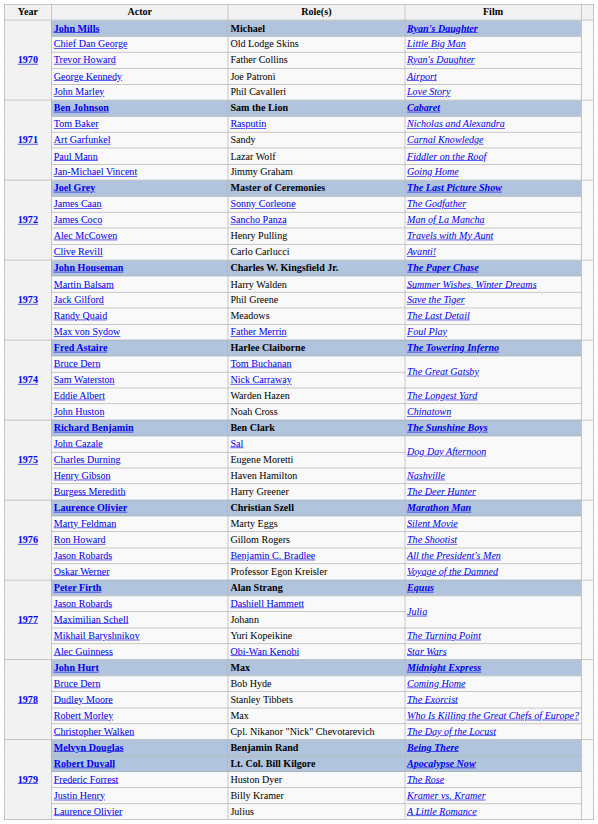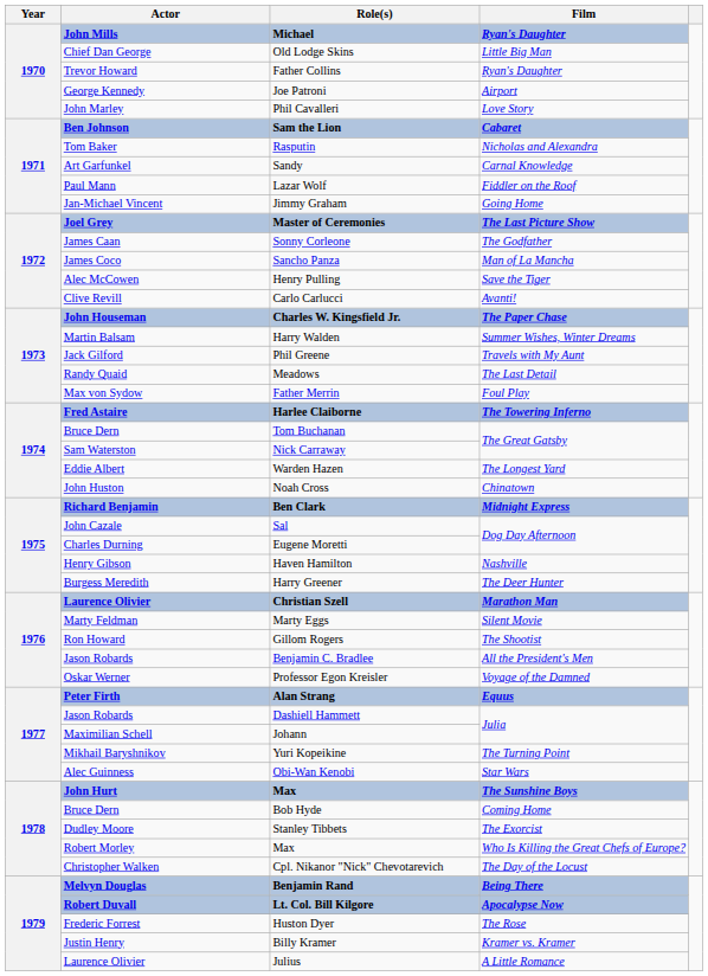 <table class="wikitable sortable">
 <tr>
 <th scope="col" style="width:8%;">Year</th>
 <th scope="col" style="width:30%;">Actor</th>
 <th scope="col" style="width:30%;">Role(s)</th>
 <th scope="col" style="width:30%;">Film</th>
 <th scope="col" style="width:2%;" class="unsortable"></th>
 </tr>
 <tr>
 <th rowspan="5" style="text-align:center;"><a href='#'>1970</a></th>
 <td style="background:#B0C4DE;"><strong><a href='#'>John Mills</a> </strong></td>
 <td style="background:#B0C4DE;"><strong>Michael</strong></td>
 <td style="background:#B0C4DE;"><strong><em><a href='#'>Ryan's Daughter</a></em></strong></td>
 <td rowspan=5></td>
 </tr>
 <tr>
 <td><a href='#'>Chief Dan George</a></td>
 <td>Old Lodge Skins</td>
 <td><em><a href='#'>Little Big Man</a></em></td>
 </tr>
 <tr>
 <td><a href='#'>Trevor Howard</a></td>
 <td>Father Collins</td>
 <td><em><a href='#'>Ryan's Daughter</a></em></td>
 </tr>
 <tr>
 <td><a href='#'>George Kennedy</a></td>
 <td>Joe Patroni</td>
 <td><em><a href='#'>Airport</a></em></td>
 </tr>
 <tr>
 <td><a href='#'>John Marley</a></td>
 <td>Phil Cavalleri</td>
 <td><em><a href='#'>Love Story</a></em></td>
 </tr>
 <tr>
 <th rowspan="5" style="text-align:center;"><a href='#'>1971</a></th>
 <td style="background:#B0C4DE;"><strong><a href='#'>Ben Johnson</a> </strong></td>
 <td style="background:#B0C4DE;"><strong>Sam the Lion</strong></td>
 <td style="background:#B0C4DE;"><strong><em><a href='#'>Cabaret</a></em></strong></td>
 <td rowspan=5></td>
 </tr>
 <tr>
 <td><a href='#'>Tom Baker</a></td>
 <td><a href='#'>Rasputin</a></td>
 <td><em><a href='#'>Nicholas and Alexandra</a></em></td>
 </tr>
 <tr>
 <td><a href='#'>Art Garfunkel</a></td>
 <td>Sandy</td>
 <td><em><a href='#'>Carnal Knowledge</a></em></td>
 </tr>
 <tr>
 <td><a href='#'>Paul Mann</a></td>
 <td>Lazar Wolf</td>
 <td><em><a href='#'>Fiddler on the Roof</a></em></td>
 </tr>
 <tr>
 <td><a href='#'>Jan-Michael Vincent</a></td>
 <td>Jimmy Graham</td>
 <td><em><a href='#'>Going Home</a></em></td>
 </tr>
 <tr>
 <th rowspan="5" style="text-align:center;"><a href='#'>1972</a></th>
 <td style="background:#B0C4DE;"><strong><a href='#'>Joel Grey</a> </strong></td>
 <td style="background:#B0C4DE;"><strong>Master of Ceremonies</strong></td>
 <td style="background:#B0C4DE;"><strong><em><a href='#'>The Last Picture Show</a></em></strong></td>
 <td rowspan=5></td>
 </tr>
 <tr>
 <td><a href='#'>James Caan</a></td>
 <td><a href='#'>Sonny Corleone</a></td>
 <td><em><a href='#'>The Godfather</a></em></td>
 </tr>
 <tr>
 <td><a href='#'>James Coco</a></td>
 <td><a href='#'>Sancho Panza</a></td>
 <td><em><a href='#'>Man of La Mancha</a></em></td>
 </tr>
 <tr>
 <td><a href='#'>Alec McCowen</a></td>
 <td>Henry Pulling</td>
-<td><em><a href='#'>Travels with My Aunt</a></em></td>
+<td><em><a href='#'>Save the Tiger</a></em></td>
 </tr>
 <tr>
 <td><a href='#'>Clive Revill</a></td>
 <td>Carlo Carlucci</td>
 <td><em><a href='#'>Avanti!</a></em></td>
 </tr>
 <tr>
 <th rowspan="5" style="text-align:center;"><a href='#'>1973</a></th>
 <td style="background:#B0C4DE;"><strong><a href='#'>John Houseman</a> </strong></td>
 <td style="background:#B0C4DE;"><strong>Charles W. Kingsfield Jr.</strong></td>
 <td style="background:#B0C4DE;"><strong><em><a href='#'>The Paper Chase</a></em></strong></td>
 <td rowspan=5></td>
 </tr>
 <tr>
 <td><a href='#'>Martin Balsam</a></td>
 <td>Harry Walden</td>
 <td><em><a href='#'>Summer Wishes, Winter Dreams</a></em></td>
 </tr>
 <tr>
 <td><a href='#'>Jack Gilford</a></td>
 <td>Phil Greene</td>
-<td><em><a href='#'>Save the Tiger</a></em></td>
+<td><em><a href='#'>Travels with My Aunt</a></em></td>
 </tr>
 <tr>
 <td><a href='#'>Randy Quaid</a></td>
 <td>Meadows</td>
 <td><em><a href='#'>The Last Detail</a></em></td>
 </tr>
 <tr>
 <td><a href='#'>Max von Sydow</a></td>
 <td><a href='#'>Father Merrin</a></td>
 <td><em><a href='#'>Foul Play</a></em></td>
 </tr>
 <tr>
 <th rowspan="5" style="text-align:center;"><a href='#'>1974</a></th>
 <td style="background:#B0C4DE;"><strong><a href='#'>Fred Astaire</a> </strong></td>
 <td style="background:#B0C4DE;"><strong>Harlee Claiborne</strong></td>
 <td style="background:#B0C4DE;"><strong><em><a href='#'>The Towering Inferno</a></em></strong></td>
 <td rowspan=5></td>
 </tr>
 <tr>
 <td><a href='#'>Bruce Dern</a></td>
 <td><a href='#'>Tom Buchanan</a></td>
 <td rowspan="2"><em><a href='#'>The Great Gatsby</a></em></td>
 </tr>
 <tr>
 <td><a href='#'>Sam Waterston</a></td>
 <td><a href='#'>Nick Carraway</a></td>
 </tr>
 <tr>
 <td><a href='#'>Eddie Albert</a></td>
 <td>Warden Hazen</td>
 <td><em><a href='#'>The Longest Yard</a></em></td>
 </tr>
 <tr>
 <td><a href='#'>John Huston</a></td>
 <td>Noah Cross</td>
 <td><em><a href='#'>Chinatown</a></em></td>
 </tr>
 <tr>
 <th rowspan="5" style="text-align:center;"><a href='#'>1975</a></th>
 <td style="background:#B0C4DE;"><strong><a href='#'>Richard Benjamin</a></strong></td>
 <td style="background:#B0C4DE;"><strong>Ben Clark</strong></td>
-<td style="background:#B0C4DE;"><strong><em><a href='#'>The Sunshine Boys</a></em></strong></td>
+<td style="background:#B0C4DE;"><strong><em><a href='#'>Midnight Express</a></em></strong></td>
 <td rowspan=5></td>
 </tr>
 <tr>
 <td><a href='#'>John Cazale</a></td>
 <td><a href='#'>Sal</a></td>
 <td rowspan=2><em><a href='#'>Dog Day Afternoon</a></em></td>
 </tr>
 <tr>
 <td><a href='#'>Charles Durning</a></td>
 <td>Eugene Moretti</td>
 </tr>
 <tr>
 <td><a href='#'>Henry Gibson</a></td>
 <td>Haven Hamilton</td>
 <td><em><a href='#'>Nashville</a></em></td>
 </tr>
 <tr>
 <td><a href='#'>Burgess Meredith</a></td>
 <td>Harry Greener</td>
 <td><em><a href='#'>The Deer Hunter</a></em></td>
 </tr>
 <tr>
 <th rowspan="5" style="text-align:center;"><a href='#'>1976</a></th>
 <td style="background:#B0C4DE;"><strong><a href='#'>Laurence Olivier</a> </strong></td>
 <td style="background:#B0C4DE;"><strong>Christian Szell</strong></td>
 <td style="background:#B0C4DE;"><strong><em><a href='#'>Marathon Man</a></em></strong></td>
 <td rowspan=5></td>
 </tr>
 <tr>
 <td><a href='#'>Marty Feldman</a></td>
 <td>Marty Eggs</td>
 <td><em><a href='#'>Silent Movie</a></em></td>
 </tr>
 <tr>
 <td><a href='#'>Ron Howard</a></td>
 <td>Gillom Rogers</td>
 <td><em><a href='#'>The Shootist</a></em></td>
 </tr>
 <tr>
 <td><a href='#'>Jason Robards</a></td>
 <td><a href='#'>Benjamin C. Bradlee</a></td>
 <td><em><a href='#'>All the President's Men</a></em></td>
 </tr>
 <tr>
 <td><a href='#'>Oskar Werner</a></td>
 <td>Professor Egon Kreisler</td>
 <td><em><a href='#'>Voyage of the Damned</a></em></td>
 </tr>
 <tr>
 <th rowspan="5" style="text-align:center;"><a href='#'>1977</a></th>
 <td style="background:#B0C4DE;"><strong><a href='#'>Peter Firth</a> </strong></td>
 <td style="background:#B0C4DE;"><strong>Alan Strang</strong></td>
 <td style="background:#B0C4DE;"><strong><em><a href='#'>Equus</a></em></strong></td>
 <td rowspan=5></td>
 </tr>
 <tr>
 <td><a href='#'>Jason Robards</a></td>
 <td><a href='#'>Dashiell Hammett</a></td>
 <td rowspan="2"><em><a href='#'>Julia</a></em></td>
 </tr>
 <tr>
 <td><a href='#'>Maximilian Schell</a></td>
 <td>Johann</td>
 </tr>
 <tr>
 <td><a href='#'>Mikhail Baryshnikov</a></td>
 <td>Yuri Kopeikine</td>
 <td><em><a href='#'>The Turning Point</a></em></td>
 </tr>
 <tr>
 <td><a href='#'>Alec Guinness</a></td>
 <td><a href='#'>Obi-Wan Kenobi</a></td>
 <td><em><a href='#'>Star Wars</a></em></td>
 </tr>
 <tr>
 <th rowspan="5" style="text-align:center;"><a href='#'>1978</a></th>
 <td style="background:#B0C4DE;"><strong><a href='#'>John Hurt</a> </strong></td>
 <td style="background:#B0C4DE;"><strong>Max</strong></td>
-<td style="background:#B0C4DE;"><strong><em><a href='#'>Midnight Express</a></em></strong></td>
+<td style="background:#B0C4DE;"><strong><em><a href='#'>The Sunshine Boys</a></em></strong></td>
 <td rowspan=5></td>
 </tr>
 <tr>
 <td><a href='#'>Bruce Dern</a></td>
 <td>Bob Hyde</td>
 <td><em><a href='#'>Coming Home</a></em></td>
 </tr>
 <tr>
 <td><a href='#'>Dudley Moore</a></td>
 <td>Stanley Tibbets</td>
 <td><em><a href='#'>The Exorcist</a></em></td>
 </tr>
 <tr>
 <td><a href='#'>Robert Morley</a></td>
 <td>Max</td>
 <td><em><a href='#'>Who Is Killing the Great Chefs of Europe?</a></em></td>
 </tr>
 <tr>
 <td><a href='#'>Christopher Walken</a></td>
 <td>Cpl. Nikanor "Nick" Chevotarevich</td>
 <td><em><a href='#'>The Day of the Locust</a></em></td>
 </tr>
 <tr>
 <th rowspan="5" style="text-align:center;"><a href='#'>1979</a></th>
 <td style="background:#B0C4DE;"><strong><a href='#'>Melvyn Douglas</a> </strong></td>
 <td style="background:#B0C4DE;"><strong>Benjamin Rand</strong></td>
 <td style="background:#B0C4DE;"><strong><em><a href='#'>Being There</a></em></strong></td>
 <td rowspan=5></td>
 </tr>
 <tr>
 <td style="background:#B0C4DE;"><strong><a href='#'>Robert Duvall</a></strong></td>
 <td style="background:#B0C4DE;"><strong>Lt. Col. Bill Kilgore</strong></td>
 <td style="background:#B0C4DE;"><strong><em><a href='#'>Apocalypse Now</a></em></strong></td>
 </tr>
 <tr>
 <td><a href='#'>Frederic Forrest</a></td>
 <td>Huston Dyer</td>
 <td><em><a href='#'>The Rose</a></em></td>
 </tr>
 <tr>
 <td><a href='#'>Justin Henry</a></td>
 <td>Billy Kramer</td>
 <td><em><a href='#'>Kramer vs. Kramer</a></em></td>
 </tr>
 <tr>
 <td><a href='#'>Laurence Olivier</a></td>
 <td>Julius</td>
 <td><em><a href='#'>A Little Romance</a></em></td>
 </tr>
 </table>
